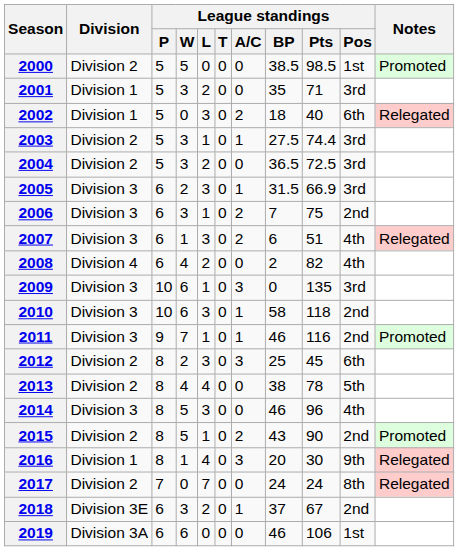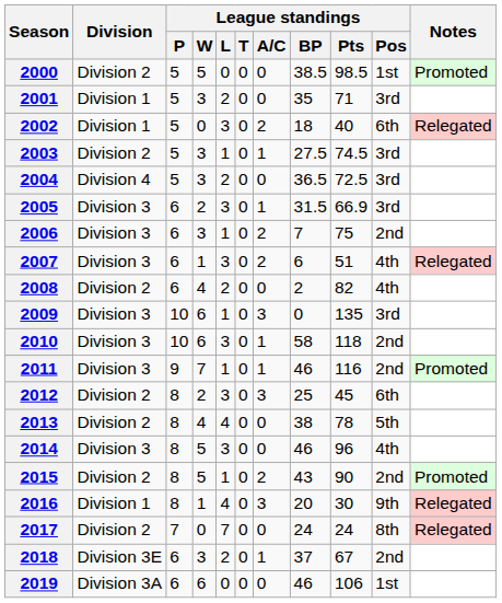 <table class="wikitable sortable">
 <tr>
 <th scope="col" rowspan="2">Season</th>
 <th scope="col" rowspan="2">Division</th>
 <th scope="col" colspan="8">League standings</th>
 <th scope="col" rowspan="2">Notes</th>
 </tr>
 <tr>
 <th scope="col">P</th>
 <th scope="col">W</th>
 <th scope="col">L</th>
 <th scope="col">T</th>
 <th scope="col">A/C</th>
 <th scope="col">BP</th>
 <th scope="col">Pts</th>
 <th scope="col">Pos</th>
 </tr>
 <tr>
 <th scope="row"><a href='#'>2000</a></th>
 <td>Division 2</td>
 <td>5</td>
 <td>5</td>
 <td>0</td>
 <td>0</td>
 <td>0</td>
 <td>38.5</td>
 <td>98.5</td>
 <td>1st</td>
 <td style="background: #dfd;">Promoted</td>
 </tr>
 <tr>
 <th scope="row"><a href='#'>2001</a></th>
 <td>Division 1</td>
 <td>5</td>
 <td>3</td>
 <td>2</td>
 <td>0</td>
 <td>0</td>
 <td>35</td>
 <td>71</td>
 <td>3rd</td>
 <td style="background: white;"></td>
 </tr>
 <tr>
 <th scope="row"><a href='#'>2002</a></th>
 <td>Division 1</td>
 <td>5</td>
 <td>0</td>
 <td>3</td>
 <td>0</td>
 <td>2</td>
 <td>18</td>
 <td>40</td>
 <td>6th</td>
 <td style="background: #FFCCCC;">Relegated</td>
 </tr>
 <tr>
 <th scope="row"><a href='#'>2003</a></th>
 <td>Division 2</td>
 <td>5</td>
 <td>3</td>
 <td>1</td>
 <td>0</td>
 <td>1</td>
 <td>27.5</td>
-<td>74.4</td>
+<td>74.5</td>
 <td>3rd</td>
 <td style="background: white;"></td>
 </tr>
 <tr>
 <th scope="row"><a href='#'>2004</a></th>
-<td>Division 2</td>
+<td>Division 4</td>
 <td>5</td>
 <td>3</td>
 <td>2</td>
 <td>0</td>
 <td>0</td>
 <td>36.5</td>
 <td>72.5</td>
 <td>3rd</td>
 <td style="background: white;"></td>
 </tr>
 <tr>
 <th scope="row"><a href='#'>2005</a></th>
 <td>Division 3</td>
 <td>6</td>
 <td>2</td>
 <td>3</td>
 <td>0</td>
 <td>1</td>
 <td>31.5</td>
 <td>66.9</td>
 <td>3rd</td>
 <td style="background: white;"></td>
 </tr>
 <tr>
 <th scope="row"><a href='#'>2006</a></th>
 <td>Division 3</td>
 <td>6</td>
 <td>3</td>
 <td>1</td>
 <td>0</td>
 <td>2</td>
 <td>7</td>
 <td>75</td>
 <td>2nd</td>
 <td style="background: white;"></td>
 </tr>
 <tr>
 <th scope="row"><a href='#'>2007</a></th>
 <td>Division 3</td>
 <td>6</td>
 <td>1</td>
 <td>3</td>
 <td>0</td>
 <td>2</td>
 <td>6</td>
 <td>51</td>
 <td>4th</td>
 <td style="background: #FFCCCC;">Relegated</td>
 </tr>
 <tr>
 <th scope="row"><a href='#'>2008</a></th>
-<td>Division 4</td>
+<td>Division 2</td>
 <td>6</td>
 <td>4</td>
 <td>2</td>
 <td>0</td>
 <td>0</td>
 <td>2</td>
 <td>82</td>
 <td>4th</td>
 <td style="background: white;"></td>
 </tr>
 <tr>
 <th scope="row"><a href='#'>2009</a></th>
 <td>Division 3</td>
 <td>10</td>
 <td>6</td>
 <td>1</td>
 <td>0</td>
 <td>3</td>
 <td>0</td>
 <td>135</td>
 <td>3rd</td>
 <td style="background: white;"></td>
 </tr>
 <tr>
 <th scope="row"><a href='#'>2010</a></th>
 <td>Division 3</td>
 <td>10</td>
 <td>6</td>
 <td>3</td>
 <td>0</td>
 <td>1</td>
 <td>58</td>
 <td>118</td>
 <td>2nd</td>
 <td style="background: white;"></td>
 </tr>
 <tr>
 <th scope="row"><a href='#'>2011</a></th>
 <td>Division 3</td>
 <td>9</td>
 <td>7</td>
 <td>1</td>
 <td>0</td>
 <td>1</td>
 <td>46</td>
 <td>116</td>
 <td>2nd</td>
 <td style="background: #dfd;">Promoted</td>
 </tr>
 <tr>
 <th scope="row"><a href='#'>2012</a></th>
 <td>Division 2</td>
 <td>8</td>
 <td>2</td>
 <td>3</td>
 <td>0</td>
 <td>3</td>
 <td>25</td>
 <td>45</td>
 <td>6th</td>
 <td style="background: white;"></td>
 </tr>
 <tr>
 <th scope="row"><a href='#'>2013</a></th>
 <td>Division 2</td>
 <td>8</td>
 <td>4</td>
 <td>4</td>
 <td>0</td>
 <td>0</td>
 <td>38</td>
 <td>78</td>
 <td>5th</td>
 <td style="background: white;"></td>
 </tr>
 <tr>
 <th scope="row"><a href='#'>2014</a></th>
 <td>Division 3</td>
 <td>8</td>
 <td>5</td>
 <td>3</td>
 <td>0</td>
 <td>0</td>
 <td>46</td>
 <td>96</td>
 <td>4th</td>
 <td style="background: white;"></td>
 </tr>
 <tr>
 <th scope="row"><a href='#'>2015</a></th>
 <td>Division 2</td>
 <td>8</td>
 <td>5</td>
 <td>1</td>
 <td>0</td>
 <td>2</td>
 <td>43</td>
 <td>90</td>
 <td>2nd</td>
 <td style="background: #dfd;">Promoted</td>
 </tr>
 <tr>
 <th scope="row"><a href='#'>2016</a></th>
 <td>Division 1</td>
 <td>8</td>
 <td>1</td>
 <td>4</td>
 <td>0</td>
 <td>3</td>
 <td>20</td>
 <td>30</td>
 <td>9th</td>
 <td style="background: #FFCCCC;">Relegated</td>
 </tr>
 <tr>
 <th scope="row"><a href='#'>2017</a></th>
 <td>Division 2</td>
 <td>7</td>
 <td>0</td>
 <td>7</td>
 <td>0</td>
 <td>0</td>
 <td>24</td>
 <td>24</td>
 <td>8th</td>
 <td style="background: #FFCCCC;">Relegated</td>
 </tr>
 <tr>
 <th scope="row"><a href='#'>2018</a></th>
 <td>Division 3E</td>
 <td>6</td>
 <td>3</td>
 <td>2</td>
 <td>0</td>
 <td>1</td>
 <td>37</td>
 <td>67</td>
 <td>2nd</td>
 <td style="background: white;"></td>
 </tr>
 <tr>
 <th scope="row"><a href='#'>2019</a></th>
 <td>Division 3A</td>
 <td>6</td>
 <td>6</td>
 <td>0</td>
 <td>0</td>
 <td>0</td>
 <td>46</td>
 <td>106</td>
 <td>1st</td>
 <td style="background: white;"></td>
 </tr>
 </table>
